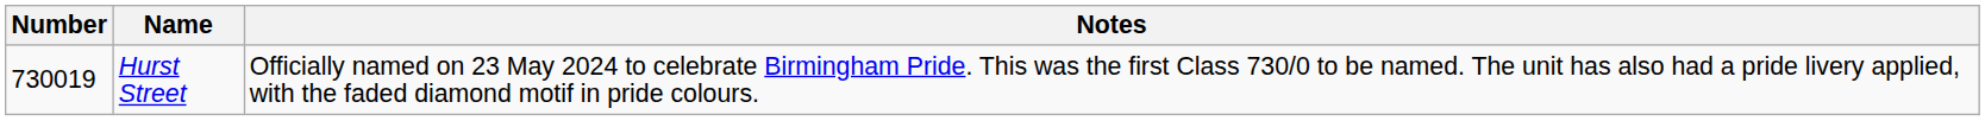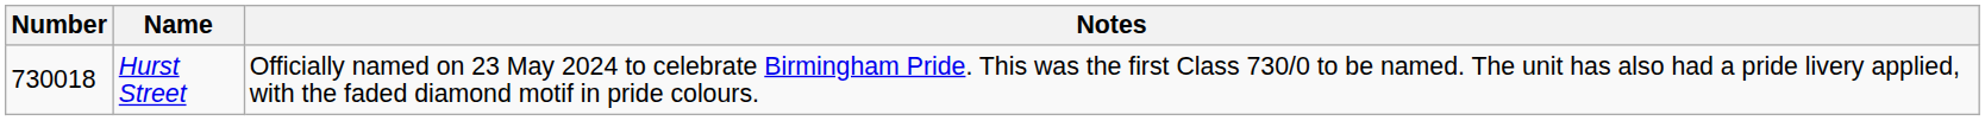 <table class="wikitable">
 <tr>
 <th>Number</th>
 <th>Name</th>
 <th>Notes</th>
 </tr>
 <tr>
-<td>730019</td>
+<td>730018</td>
 <td><em><a href='#'>Hurst Street</a></em></td>
 <td>Officially named on 23 May 2024 to celebrate <a href='#'>Birmingham Pride</a>. This was the first Class 730/0 to be named. The unit has also had a pride livery applied, with the faded diamond motif in pride colours.</td>
 </tr>
 </table>
